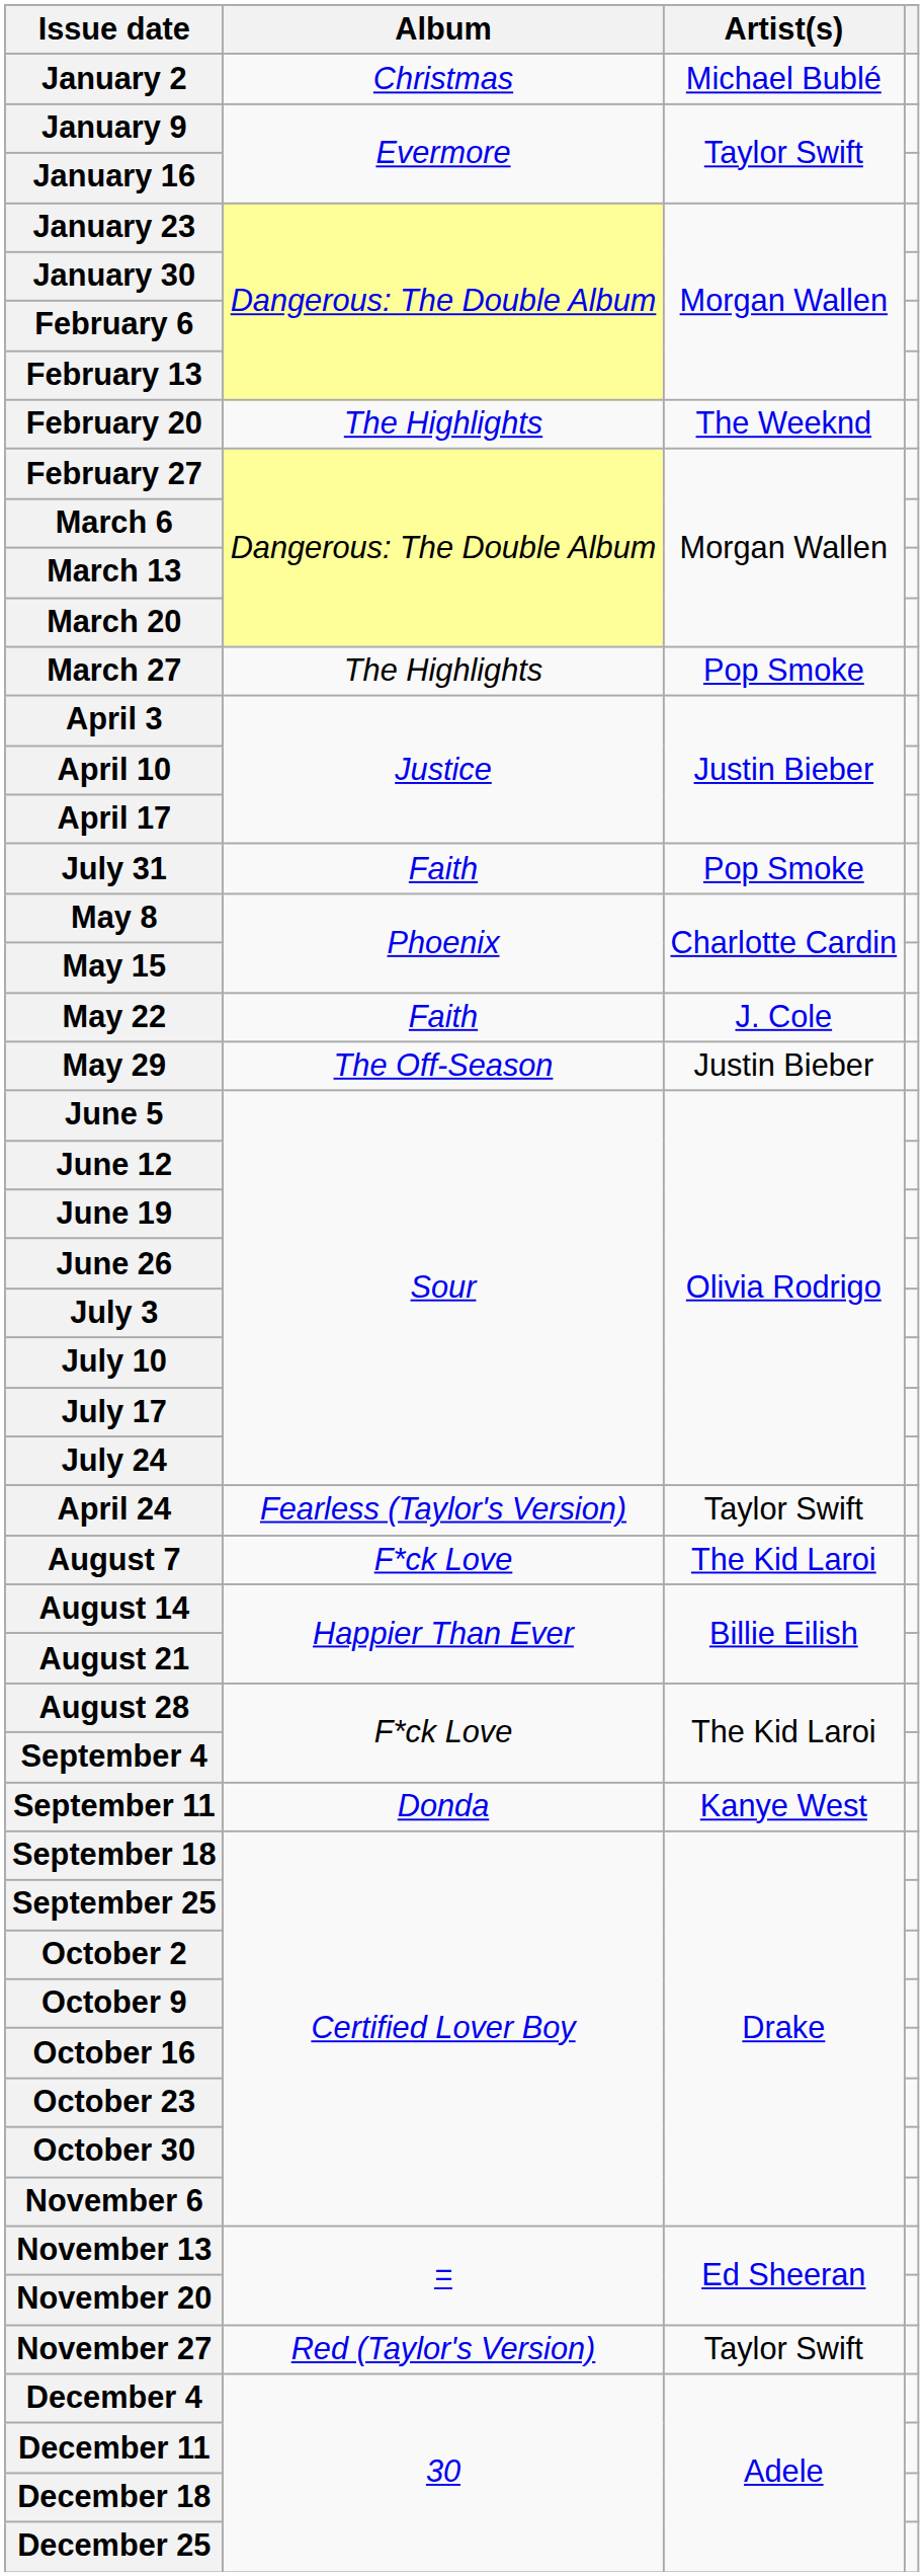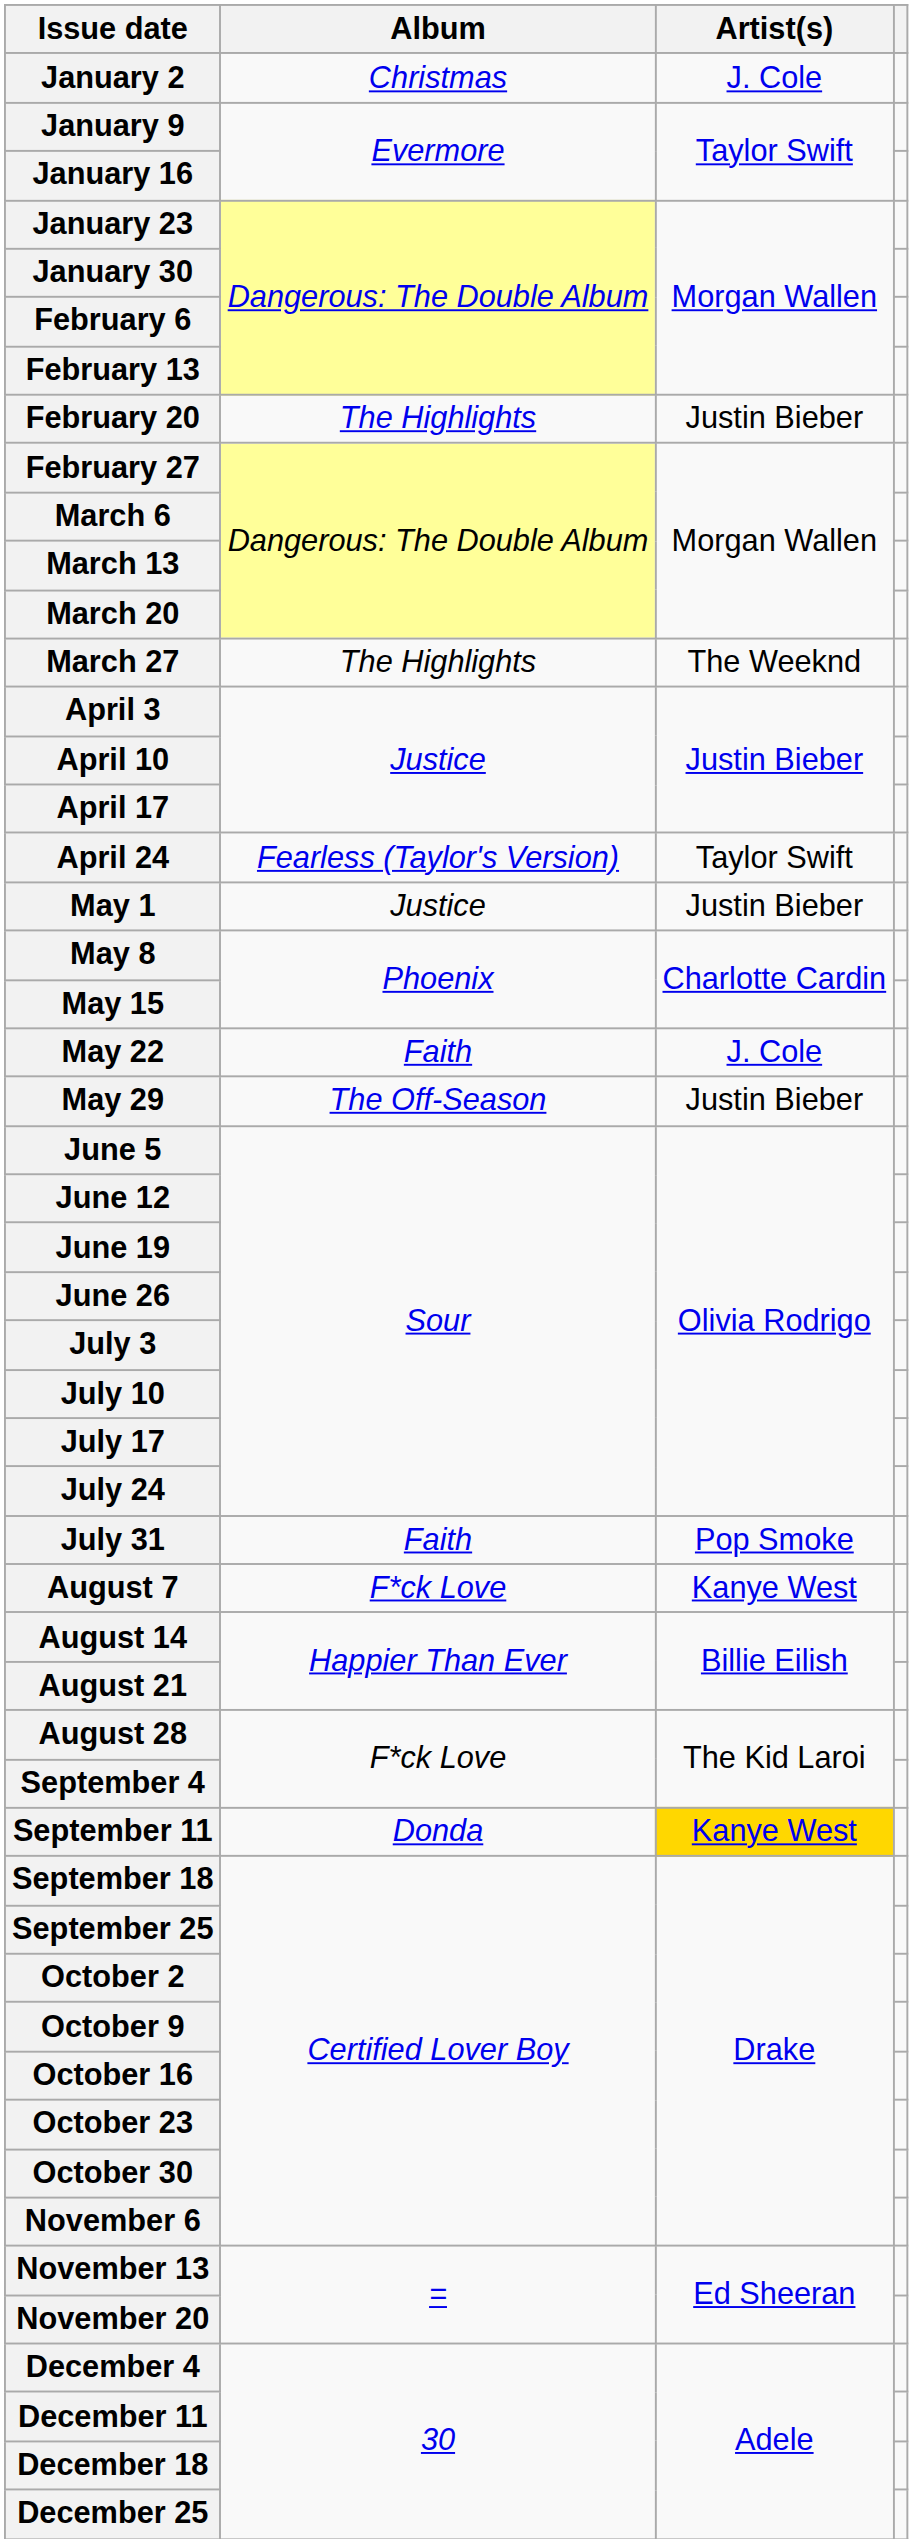 <table class="wikitable plainrowheaders" style="text-align: center;">
 <tr>
 <th>Issue date</th>
 <th>Album</th>
 <th>Artist(s)</th>
 <th></th>
 </tr>
 <tr>
 <th scope="row">January 2</th>
 <td><em><a href='#'>Christmas</a></em></td>
-<td><a href='#'>Michael Bublé</a></td>
+<td><a href='#'>J. Cole</a></td>
 <td></td>
 </tr>
 <tr>
 <th scope="row">January 9</th>
 <td rowspan="2"><em><a href='#'>Evermore</a></em></td>
 <td rowspan="2"><a href='#'>Taylor Swift</a></td>
 <td></td>
 </tr>
 <tr>
 <th scope="row">January 16</th>
 <td></td>
 </tr>
 <tr>
 <th scope="row">January 23</th>
 <td rowspan="4" bgcolor=#FFFF99><em><a href='#'>Dangerous: The Double Album</a></em> </td>
 <td rowspan="4"><a href='#'>Morgan Wallen</a></td>
 <td></td>
 </tr>
 <tr>
 <th scope="row">January 30</th>
 <td></td>
 </tr>
 <tr>
 <th scope="row">February 6</th>
 <td></td>
 </tr>
 <tr>
 <th scope="row">February 13</th>
 <td></td>
 </tr>
 <tr>
 <th scope="row">February 20</th>
 <td><em><a href='#'>The Highlights</a></em></td>
-<td><a href='#'>The Weeknd</a></td>
+<td>Justin Bieber</td>
 <td></td>
 </tr>
 <tr>
 <th scope="row">February 27</th>
 <td rowspan="4" bgcolor=#FFFF99><em>Dangerous: The Double Album</em> </td>
 <td rowspan="4">Morgan Wallen</td>
 <td></td>
 </tr>
 <tr>
 <th scope="row">March 6</th>
 <td></td>
 </tr>
 <tr>
 <th scope="row">March 13</th>
 <td></td>
 </tr>
 <tr>
 <th scope="row">March 20</th>
 <td></td>
 </tr>
 <tr>
 <th scope="row">March 27</th>
 <td><em>The Highlights</em></td>
-<td><a href='#'>Pop Smoke</a></td>
+<td>The Weeknd</td>
 <td></td>
 </tr>
 <tr>
 <th scope="row">April 3</th>
 <td rowspan="3"><em><a href='#'>Justice</a></em></td>
 <td rowspan="3"><a href='#'>Justin Bieber</a></td>
 <td></td>
 </tr>
 <tr>
 <th scope="row">April 10</th>
 <td></td>
 </tr>
 <tr>
 <th scope="row">April 17</th>
 <td></td>
 </tr>
 <tr>
-<th scope="row">July 31</th>
-<td><em><a href='#'>Faith</a></em></td>
-<td><a href='#'>Pop Smoke</a></td>
+<th scope="row">April 24</th>
+<td><em><a href='#'>Fearless (Taylor's Version)</a></em></td>
+<td>Taylor Swift</td>
+<td></td>
+</tr>
+<tr>
+<th scope="row">May 1</th>
+<td><em>Justice</em></td>
+<td>Justin Bieber</td>
 <td></td>
 </tr>
 <tr>
 <th scope="row">May 8</th>
 <td rowspan="2"><em><a href='#'>Phoenix</a></em></td>
 <td rowspan="2"><a href='#'>Charlotte Cardin</a></td>
 <td></td>
 </tr>
 <tr>
 <th scope="row">May 15</th>
 <td></td>
 </tr>
 <tr>
 <th scope="row">May 22</th>
 <td><em><a href='#'>Faith</a></em></td>
 <td><a href='#'>J. Cole</a></td>
 <td></td>
 </tr>
 <tr>
 <th scope="row">May 29</th>
 <td><em><a href='#'>The Off-Season</a></em></td>
 <td>Justin Bieber</td>
 <td></td>
 </tr>
 <tr>
 <th scope="row">June 5</th>
 <td rowspan="8"><em><a href='#'>Sour</a></em></td>
 <td rowspan="8"><a href='#'>Olivia Rodrigo</a></td>
 <td></td>
 </tr>
 <tr>
 <th scope="row">June 12</th>
 <td></td>
 </tr>
 <tr>
 <th scope="row">June 19</th>
 <td></td>
 </tr>
 <tr>
 <th scope="row">June 26</th>
 <td></td>
 </tr>
 <tr>
 <th scope="row">July 3</th>
 <td></td>
 </tr>
 <tr>
 <th scope="row">July 10</th>
 <td></td>
 </tr>
 <tr>
 <th scope="row">July 17</th>
 <td></td>
 </tr>
 <tr>
 <th scope="row">July 24</th>
 <td></td>
 </tr>
 <tr>
-<th scope="row">April 24</th>
-<td><em><a href='#'>Fearless (Taylor's Version)</a></em></td>
-<td>Taylor Swift</td>
+<th scope="row">July 31</th>
+<td><em><a href='#'>Faith</a></em></td>
+<td><a href='#'>Pop Smoke</a></td>
 <td></td>
 </tr>
 <tr>
 <th scope="row">August 7</th>
 <td><em><a href='#'>F*ck Love</a></em></td>
-<td><a href='#'>The Kid Laroi</a></td>
+<td><a href='#'>Kanye West</a></td>
 <td></td>
 </tr>
 <tr>
 <th scope="row">August 14</th>
 <td rowspan="2"><em><a href='#'>Happier Than Ever</a></em></td>
 <td rowspan="2"><a href='#'>Billie Eilish</a></td>
 <td></td>
 </tr>
 <tr>
 <th scope="row">August 21</th>
 <td></td>
 </tr>
 <tr>
 <th scope="row">August 28</th>
 <td rowspan="2"><em>F*ck Love</em></td>
 <td rowspan="2">The Kid Laroi</td>
 <td></td>
 </tr>
 <tr>
 <th scope="row">September 4</th>
 <td></td>
 </tr>
 <tr>
 <th scope="row">September 11</th>
 <td><em><a href='#'>Donda</a></em></td>
-<td><a href='#'>Kanye West</a></td>
+<td style="background: gold;"><a href='#'>Kanye West</a></td>
 <td></td>
 </tr>
 <tr>
 <th scope="row">September 18</th>
 <td rowspan="8"><em><a href='#'>Certified Lover Boy</a></em></td>
 <td rowspan="8"><a href='#'>Drake</a></td>
 <td></td>
 </tr>
 <tr>
 <th scope="row">September 25</th>
 <td></td>
 </tr>
 <tr>
 <th scope="row">October 2</th>
 <td></td>
 </tr>
 <tr>
 <th scope="row">October 9</th>
 <td></td>
 </tr>
 <tr>
 <th scope="row">October 16</th>
 <td></td>
 </tr>
 <tr>
 <th scope="row">October 23</th>
 <td></td>
 </tr>
 <tr>
 <th scope="row">October 30</th>
 <td></td>
 </tr>
 <tr>
 <th scope="row">November 6</th>
 <td></td>
 </tr>
 <tr>
 <th scope="row">November 13</th>
 <td rowspan="2"><em><a href='#'>=</a></em></td>
 <td rowspan="2"><a href='#'>Ed Sheeran</a></td>
 <td></td>
 </tr>
 <tr>
 <th scope="row">November 20</th>
 <td></td>
 </tr>
 <tr>
-<th scope="row">November 27</th>
-<td><em><a href='#'>Red (Taylor's Version)</a></em></td>
-<td>Taylor Swift</td>
-<td></td>
-</tr>
-<tr>
 <th scope="row">December 4</th>
 <td rowspan="4"><em><a href='#'>30</a></em></td>
 <td rowspan="4"><a href='#'>Adele</a></td>
 <td></td>
 </tr>
 <tr>
 <th scope="row">December 11</th>
 <td></td>
 </tr>
 <tr>
 <th scope="row">December 18</th>
 <td></td>
 </tr>
 <tr>
 <th scope="row">December 25</th>
 <td></td>
 </tr>
 </table>
